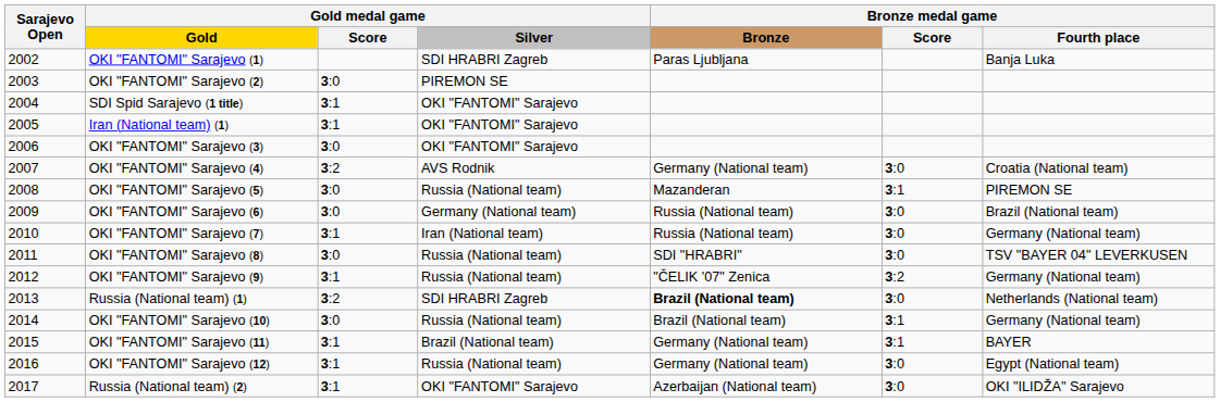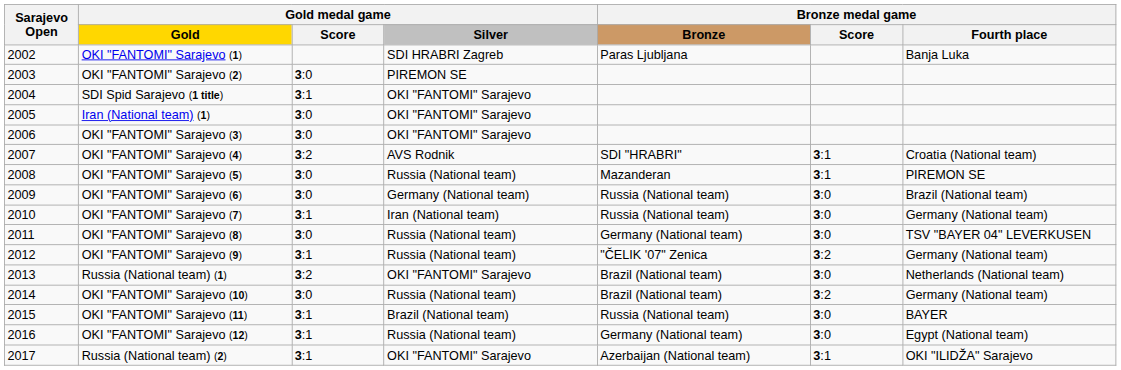 <table class=wikitable style="text-align:left; font-size:90%; width:100%">
 <tr>
 <th rowspan="2" style="width:5%;">Sarajevo Open</th>
 <th colspan=3>Gold medal game</th>
 <th colspan=3>Bronze medal game</th>
 </tr>
 <tr>
 <th style="width:15%; background:gold;">Gold</th>
 <th width=6.5%>Score</th>
 <th style="width:15%; background:silver;">Silver</th>
 <th style="width:15%; background:#c96;">Bronze</th>
 <th width=6.5%>Score</th>
 <th width=15%>Fourth place</th>
 </tr>
 <tr>
 <td>2002</td>
 <td> <a href='#'>OKI "FANTOMI" Sarajevo</a> <small>(<strong>1</strong>)</small></td>
 <td></td>
 <td> SDI HRABRI Zagreb</td>
 <td> Paras Ljubljana</td>
 <td></td>
 <td> Banja Luka</td>
 </tr>
 <tr>
 <td>2003</td>
 <td> OKI "FANTOMI" Sarajevo <small>(<strong>2</strong>)</small></td>
 <td><strong>3</strong>:0</td>
 <td> PIREMON SE</td>
 <td></td>
 <td></td>
 <td></td>
 </tr>
 <tr>
 <td>2004</td>
 <td> SDI Spid Sarajevo <small>(<strong>1 title</strong>)</small></td>
 <td><strong>3</strong>:1</td>
 <td> OKI "FANTOMI" Sarajevo</td>
 <td></td>
 <td></td>
 <td></td>
 </tr>
 <tr>
 <td>2005</td>
 <td> <a href='#'>Iran (National team)</a> <small>(<strong>1</strong>)</small></td>
-<td><strong>3</strong>:1</td>
+<td><strong>3</strong>:0</td>
 <td> OKI "FANTOMI" Sarajevo</td>
 <td></td>
 <td></td>
 <td></td>
 </tr>
 <tr>
 <td>2006</td>
 <td> OKI "FANTOMI" Sarajevo <small>(<strong>3</strong>)</small></td>
 <td><strong>3</strong>:0</td>
 <td> OKI "FANTOMI" Sarajevo</td>
 <td></td>
 <td></td>
 <td></td>
 </tr>
 <tr>
 <td>2007</td>
 <td> OKI "FANTOMI" Sarajevo <small>(<strong>4</strong>)</small></td>
 <td><strong>3</strong>:2</td>
 <td> AVS Rodnik</td>
-<td> Germany (National team)</td>
-<td><strong>3</strong>:0</td>
+<td> SDI "HRABRI"</td>
+<td><strong>3</strong>:1</td>
 <td> Croatia (National team)</td>
 </tr>
 <tr>
 <td>2008</td>
 <td> OKI "FANTOMI" Sarajevo <small>(<strong>5</strong>)</small></td>
 <td><strong>3</strong>:0</td>
 <td> Russia (National team)</td>
 <td> Mazanderan</td>
 <td><strong>3</strong>:1</td>
 <td> PIREMON SE</td>
 </tr>
 <tr>
 <td>2009</td>
 <td> OKI "FANTOMI" Sarajevo <small>(<strong>6</strong>)</small></td>
 <td><strong>3</strong>:0</td>
 <td> Germany (National team)</td>
 <td> Russia (National team)</td>
 <td><strong>3</strong>:0</td>
 <td> Brazil (National team)</td>
 </tr>
 <tr>
 <td>2010</td>
 <td> OKI "FANTOMI" Sarajevo <small>(<strong>7</strong>)</small></td>
 <td><strong>3</strong>:1</td>
 <td> Iran (National team)</td>
 <td> Russia (National team)</td>
 <td><strong>3</strong>:0</td>
 <td> Germany (National team)</td>
 </tr>
 <tr>
 <td>2011</td>
 <td> OKI "FANTOMI" Sarajevo <small>(<strong>8</strong>)</small></td>
 <td><strong>3</strong>:0</td>
 <td> Russia (National team)</td>
-<td> SDI "HRABRI"</td>
+<td> Germany (National team)</td>
 <td><strong>3</strong>:0</td>
 <td> TSV "BAYER 04" LEVERKUSEN</td>
 </tr>
 <tr>
 <td>2012</td>
 <td> OKI "FANTOMI" Sarajevo <small>(<strong>9</strong>)</small></td>
 <td><strong>3</strong>:1</td>
 <td> Russia (National team)</td>
 <td> "ČELIK '07" Zenica</td>
 <td><strong>3</strong>:2</td>
 <td> Germany (National team)</td>
 </tr>
 <tr>
 <td>2013</td>
 <td> Russia (National team) <small>(<strong>1</strong>)</small></td>
 <td><strong>3</strong>:2</td>
-<td> SDI HRABRI Zagreb</td>
-<td><strong> Brazil (National team)</strong></td>
+<td> OKI "FANTOMI" Sarajevo</td>
+<td> Brazil (National team)</td>
 <td><strong>3</strong>:0</td>
 <td> Netherlands (National team)</td>
 </tr>
 <tr>
 <td>2014</td>
 <td> OKI "FANTOMI" Sarajevo <small>(<strong>10</strong>)</small></td>
 <td><strong>3</strong>:0</td>
 <td> Russia (National team)</td>
 <td> Brazil (National team)</td>
-<td><strong>3</strong>:1</td>
+<td><strong>3</strong>:2</td>
 <td> Germany (National team)</td>
 </tr>
 <tr>
 <td>2015</td>
 <td> OKI "FANTOMI" Sarajevo <small>(<strong>11</strong>)</small></td>
 <td><strong>3</strong>:1</td>
 <td> Brazil (National team)</td>
-<td> Germany (National team)</td>
-<td><strong>3</strong>:1</td>
+<td> Russia (National team)</td>
+<td><strong>3</strong>:0</td>
 <td> BAYER</td>
 </tr>
 <tr>
 <td>2016</td>
 <td> OKI "FANTOMI" Sarajevo <small>(<strong>12</strong>)</small></td>
 <td><strong>3</strong>:1</td>
 <td> Russia (National team)</td>
 <td> Germany (National team)</td>
 <td><strong>3</strong>:0</td>
 <td> Egypt (National team)</td>
 </tr>
 <tr>
 <td>2017</td>
 <td> Russia (National team) <small>(<strong>2</strong>)</small></td>
 <td><strong>3</strong>:1</td>
 <td> OKI "FANTOMI" Sarajevo</td>
 <td> Azerbaijan (National team)</td>
-<td><strong>3</strong>:0</td>
+<td><strong>3</strong>:1</td>
 <td> OKI "ILIDŽA" Sarajevo</td>
 </tr>
 </table>
